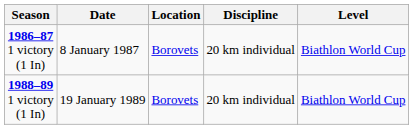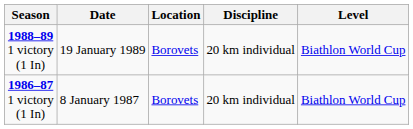 <table class="wikitable">
 <tr>
 <th>Season</th>
 <th>Date</th>
 <th>Location</th>
 <th>Discipline</th>
 <th>Level</th>
 </tr>
 <tr>
+<td rowspan="1" style="text-align:center;"><strong><a href='#'>1988–89</a></strong> <br> 1 victory <br> (1 In)</td>
+<td>19 January 1989</td>
+<td> <a href='#'>Borovets</a></td>
+<td>20 km individual</td>
+<td><a href='#'>Biathlon World Cup</a></td>
+</tr>
+<tr>
 <td rowspan="1" style="text-align:center;"><strong><a href='#'>1986–87</a></strong> <br> 1 victory <br> (1 In)</td>
 <td>8 January 1987</td>
 <td> <a href='#'>Borovets</a></td>
 <td>20 km individual</td>
 <td><a href='#'>Biathlon World Cup</a></td>
 </tr>
-<tr>
-<td rowspan="1" style="text-align:center;"><strong><a href='#'>1988–89</a></strong> <br> 1 victory <br> (1 In)</td>
-<td>19 January 1989</td>
-<td> <a href='#'>Borovets</a></td>
-<td>20 km individual</td>
-<td><a href='#'>Biathlon World Cup</a></td>
-</tr>
 </table>
